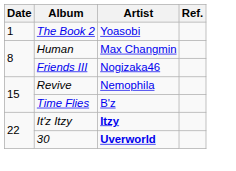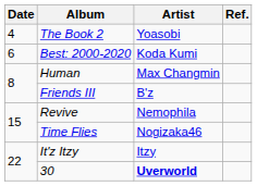 <table class="wikitable">
 <tr>
 <th>Date</th>
 <th>Album</th>
 <th>Artist</th>
 <th>Ref.</th>
 </tr>
 <tr>
-<td>1</td>
+<td>4</td>
 <td><em><a href='#'>The Book 2</a></em></td>
 <td><a href='#'>Yoasobi</a></td>
+<td></td>
+</tr>
+<tr>
+<td>6</td>
+<td><em><a href='#'>Best: 2000-2020</a></em></td>
+<td><a href='#'>Koda Kumi</a></td>
 <td></td>
 </tr>
 <tr>
 <td rowspan="2">8</td>
 <td><em>Human</em></td>
 <td><a href='#'>Max Changmin</a></td>
 <td></td>
 </tr>
 <tr>
 <td><em><a href='#'>Friends III</a></em></td>
-<td><a href='#'>Nogizaka46</a></td>
+<td><a href='#'>B'z</a></td>
 <td></td>
 </tr>
 <tr>
 <td rowspan="2">15</td>
 <td><em>Revive</em></td>
 <td><a href='#'>Nemophila</a></td>
 <td></td>
 </tr>
 <tr>
 <td><em><a href='#'>Time Flies</a></em></td>
-<td><a href='#'>B'z</a></td>
+<td><a href='#'>Nogizaka46</a></td>
 <td></td>
 </tr>
 <tr>
 <td rowspan="2">22</td>
 <td><em>It'z Itzy</em></td>
-<td><strong><a href='#'>Itzy</a></strong></td>
+<td><a href='#'>Itzy</a></td>
 <td></td>
 </tr>
 <tr>
 <td><em>30</em></td>
 <td><strong><a href='#'>Uverworld</a></strong></td>
 <td></td>
 </tr>
 </table>
